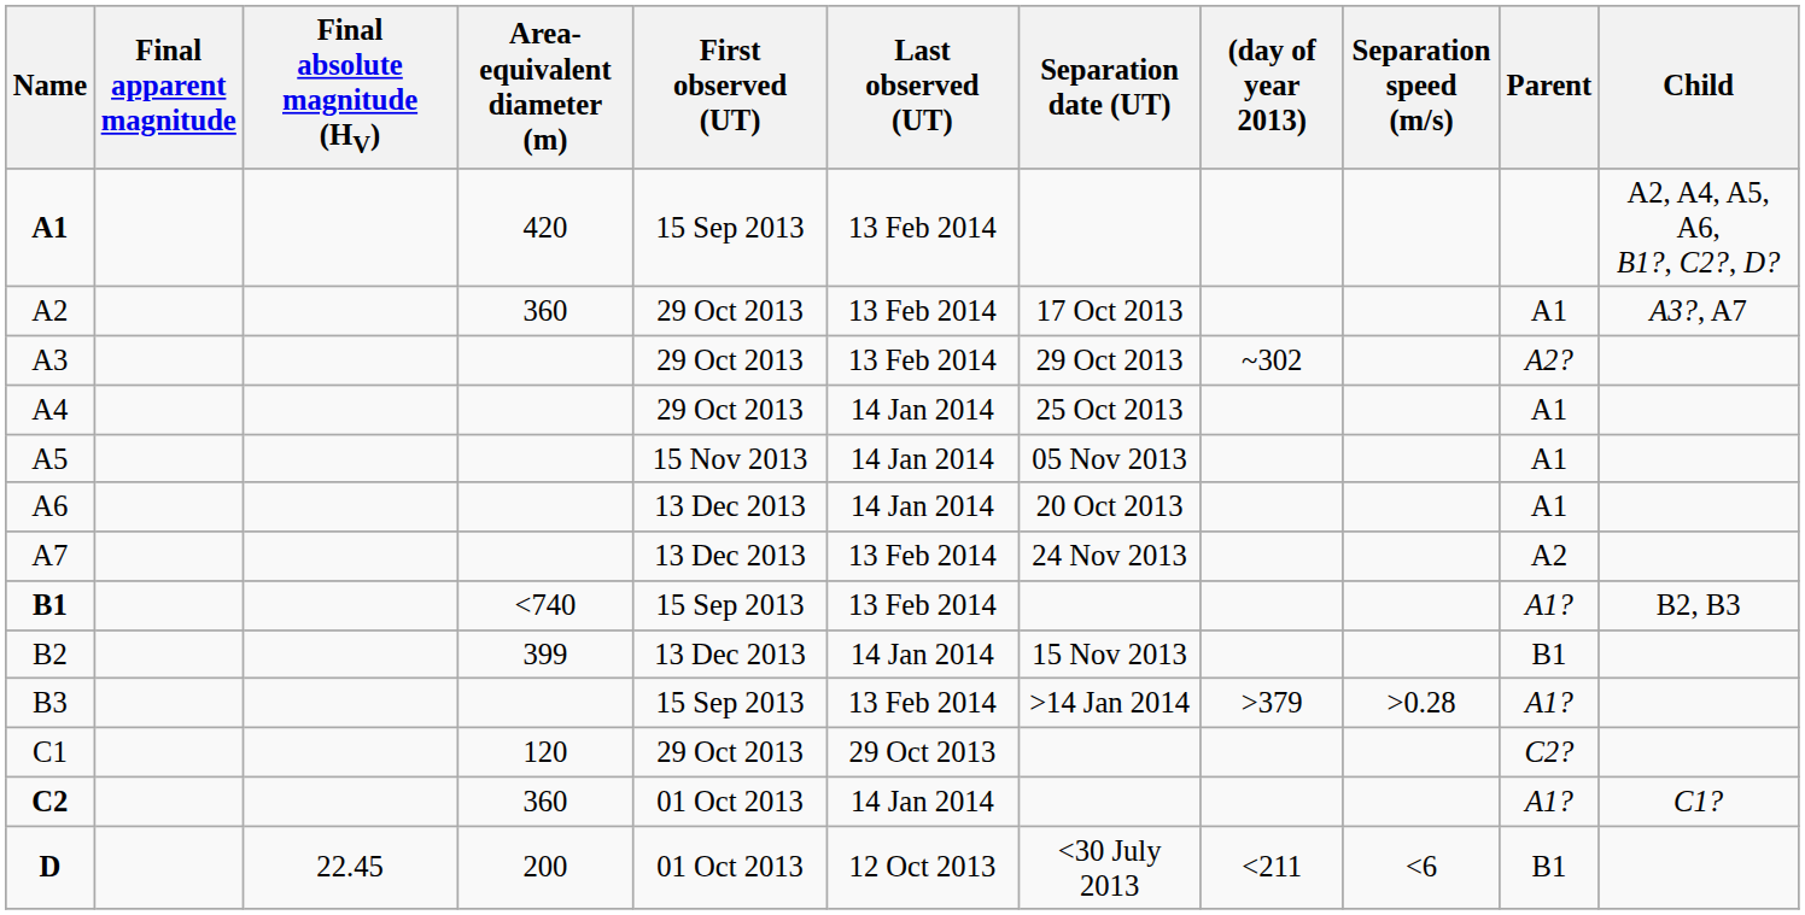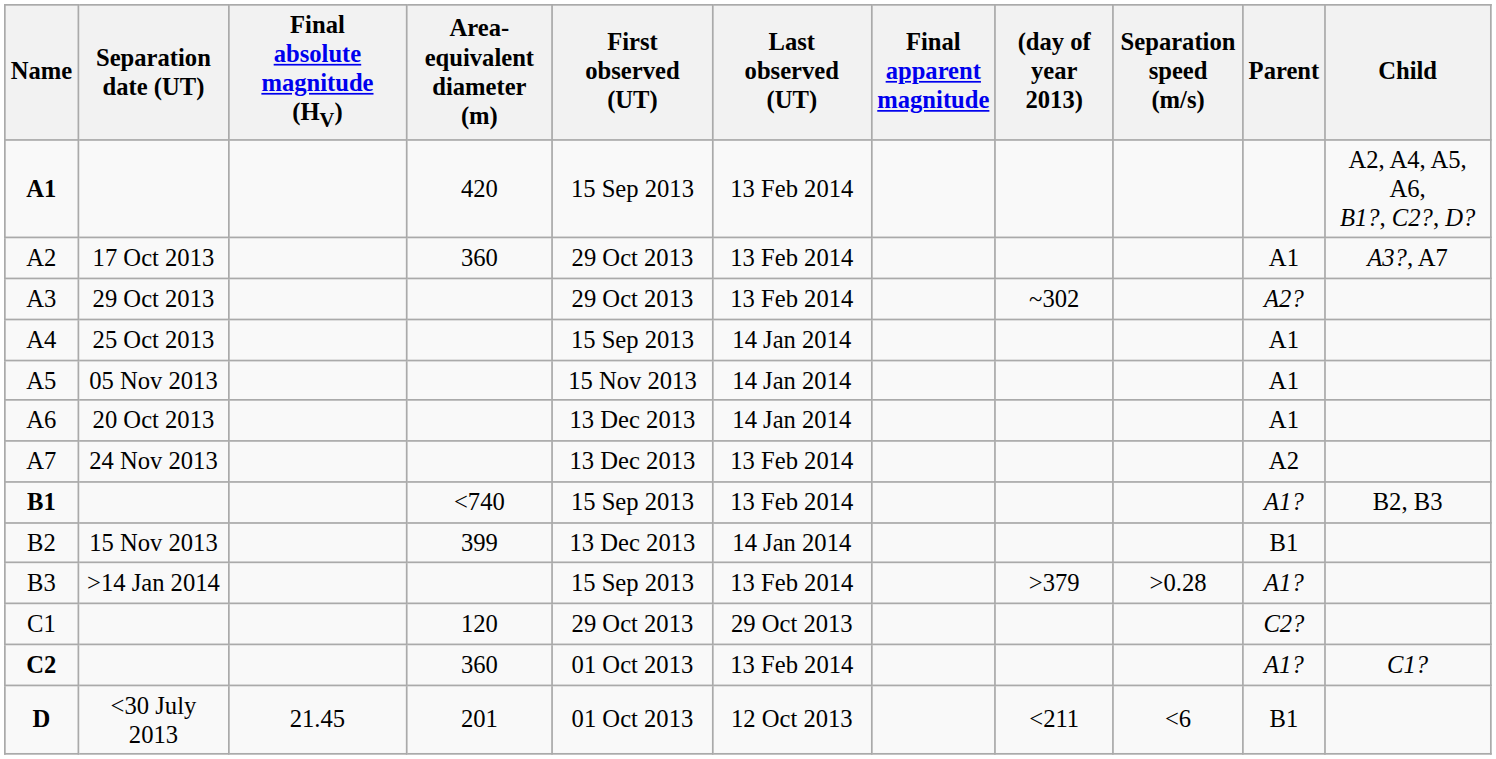 <table class=wikitable style="font-size: 0.9em;">
 <tr valign=center>
 <th>Name</th>
-<th>Final<br><a href='#'>apparent<br>magnitude</a></th>
+<th>Separation<br>date (UT)</th>
 <th>Final<br><a href='#'>absolute<br>magnitude</a> (H<sub>V</sub>)</th>
 <th>Area-<br>equivalent<br>diameter (m)</th>
 <th>First <br>observed (UT)</th>
 <th>Last <br>observed (UT)</th>
-<th>Separation<br>date (UT)</th>
+<th>Final<br><a href='#'>apparent<br>magnitude</a></th>
 <th>(day of<br>year 2013)</th>
 <th>Separation<br>speed (m/s)</th>
 <th>Parent</th>
 <th>Child</th>
 </tr>
 <tr align=center>
 <td><strong>A1</strong></td>
 <td></td>
 <td></td>
 <td>420</td>
 <td>15 Sep 2013</td>
 <td>13 Feb 2014</td>
 <td></td>
 <td></td>
 <td></td>
 <td></td>
 <td>A2, A4, A5, A6,<br><em>B1?</em>, <em>C2?</em>, <em>D?</em></td>
 </tr>
 <tr align=center>
 <td>A2</td>
-<td></td>
+<td>17 Oct 2013</td>
 <td></td>
 <td>360</td>
 <td>29 Oct 2013</td>
 <td>13 Feb 2014</td>
-<td>17 Oct 2013</td>
+<td></td>
 <td></td>
 <td></td>
 <td>A1</td>
 <td><em>A3?</em>, A7</td>
 </tr>
 <tr align=center>
 <td>A3</td>
-<td></td>
+<td>29 Oct 2013</td>
 <td></td>
 <td></td>
 <td>29 Oct 2013</td>
 <td>13 Feb 2014</td>
-<td>29 Oct 2013</td>
+<td></td>
 <td>~302</td>
 <td></td>
 <td><em>A2?</em></td>
 <td></td>
 </tr>
 <tr align=center>
 <td>A4</td>
+<td>25 Oct 2013</td>
 <td></td>
 <td></td>
+<td>15 Sep 2013</td>
+<td>14 Jan 2014</td>
 <td></td>
-<td>29 Oct 2013</td>
-<td>14 Jan 2014</td>
-<td>25 Oct 2013</td>
 <td></td>
 <td></td>
 <td>A1</td>
 <td></td>
 </tr>
 <tr align=center>
 <td>A5</td>
-<td></td>
+<td>05 Nov 2013</td>
 <td></td>
 <td></td>
 <td>15 Nov 2013</td>
 <td>14 Jan 2014</td>
-<td>05 Nov 2013</td>
+<td></td>
 <td></td>
 <td></td>
 <td>A1</td>
 <td></td>
 </tr>
 <tr align=center>
 <td>A6</td>
-<td></td>
+<td>20 Oct 2013</td>
 <td></td>
 <td></td>
 <td>13 Dec 2013</td>
 <td>14 Jan 2014</td>
-<td>20 Oct 2013</td>
+<td></td>
 <td></td>
 <td></td>
 <td>A1</td>
 <td></td>
 </tr>
 <tr align=center>
 <td>A7</td>
-<td></td>
+<td>24 Nov 2013</td>
 <td></td>
 <td></td>
 <td>13 Dec 2013</td>
 <td>13 Feb 2014</td>
-<td>24 Nov 2013</td>
+<td></td>
 <td></td>
 <td></td>
 <td>A2</td>
 <td></td>
 </tr>
 <tr align=center>
 <td><strong>B1</strong></td>
 <td></td>
 <td></td>
 <td><740</td>
 <td>15 Sep 2013</td>
 <td>13 Feb 2014</td>
 <td></td>
 <td></td>
 <td></td>
 <td><em>A1?</em></td>
 <td>B2, B3</td>
 </tr>
 <tr align=center>
 <td>B2</td>
-<td></td>
+<td>15 Nov 2013</td>
 <td></td>
 <td>399</td>
 <td>13 Dec 2013</td>
 <td>14 Jan 2014</td>
-<td>15 Nov 2013</td>
+<td></td>
 <td></td>
 <td></td>
 <td>B1</td>
 <td></td>
 </tr>
 <tr align=center>
 <td>B3</td>
-<td></td>
+<td>>14 Jan 2014</td>
 <td></td>
 <td></td>
 <td>15 Sep 2013</td>
 <td>13 Feb 2014</td>
-<td>>14 Jan 2014</td>
+<td></td>
 <td>>379</td>
 <td>>0.28</td>
 <td><em>A1?</em></td>
 <td></td>
 </tr>
 <tr align=center>
 <td>C1</td>
 <td></td>
 <td></td>
 <td>120</td>
 <td>29 Oct 2013</td>
 <td>29 Oct 2013</td>
 <td></td>
 <td></td>
 <td></td>
 <td><em>C2?</em></td>
 <td></td>
 </tr>
 <tr align=center>
 <td><strong>C2</strong></td>
 <td></td>
 <td></td>
 <td>360</td>
 <td>01 Oct 2013</td>
-<td>14 Jan 2014</td>
+<td>13 Feb 2014</td>
 <td></td>
 <td></td>
 <td></td>
 <td><em>A1?</em></td>
 <td><em>C1?</em></td>
 </tr>
 <tr align=center>
 <td><strong>D</strong></td>
-<td></td>
-<td>22.45</td>
-<td>200</td>
+<td><30 July 2013</td>
+<td>21.45</td>
+<td>201</td>
 <td>01 Oct 2013</td>
 <td>12 Oct 2013</td>
-<td><30 July 2013</td>
+<td></td>
 <td><211</td>
 <td><6</td>
 <td>B1</td>
 <td></td>
 </tr>
 </table>
